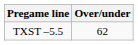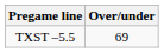 <table class="wikitable">
 <tr align="center">
 <th style=>Pregame line</th>
 <th style=>Over/under</th>
 </tr>
 <tr align="center">
 <td>TXST –5.5</td>
-<td>62</td>
+<td>69</td>
 </tr>
 </table>
